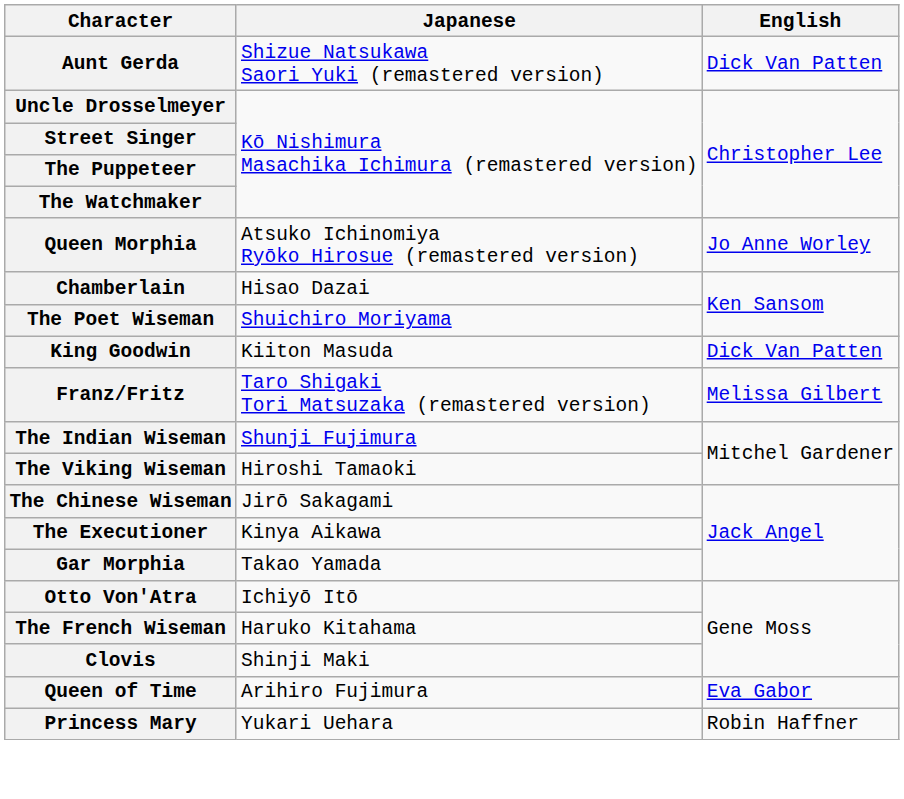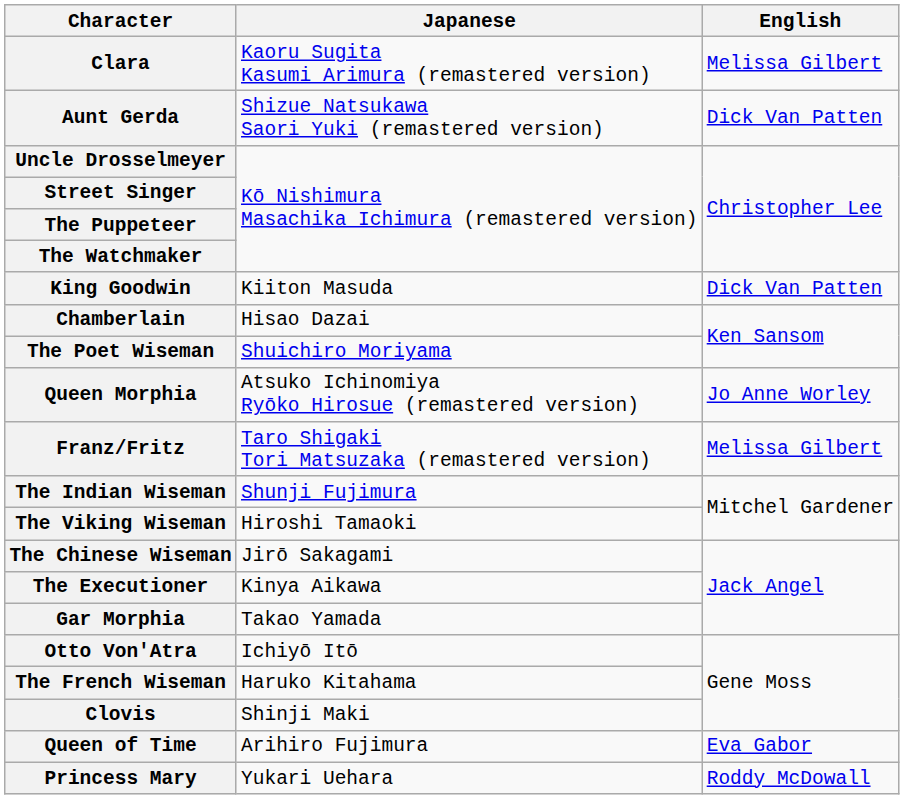 <table class="wikitable">
 <tr>
 <th>Character</th>
 <th>Japanese</th>
 <th>English</th>
+</tr>
+<tr>
+<th>Clara</th>
+<td><a href='#'>Kaoru Sugita</a><br><a href='#'>Kasumi Arimura</a> (remastered version)</td>
+<td><a href='#'>Melissa Gilbert</a></td>
 </tr>
 <tr>
 <th>Aunt Gerda</th>
 <td><a href='#'>Shizue Natsukawa</a><br><a href='#'>Saori Yuki</a> (remastered version)</td>
 <td><a href='#'>Dick Van Patten</a></td>
 </tr>
 <tr>
 <th>Uncle Drosselmeyer</th>
 <td rowspan="4"><a href='#'>Kō Nishimura</a><br><a href='#'>Masachika Ichimura</a> (remastered version)</td>
 <td rowspan="4"><a href='#'>Christopher Lee</a></td>
 </tr>
 <tr>
 <th>Street Singer</th>
 </tr>
 <tr>
 <th>The Puppeteer</th>
 </tr>
 <tr>
 <th>The Watchmaker</th>
 </tr>
 <tr>
-<th>Queen Morphia</th>
-<td>Atsuko Ichinomiya<br><a href='#'>Ryōko Hirosue</a> (remastered version)</td>
-<td><a href='#'>Jo Anne Worley</a></td>
+<th>King Goodwin</th>
+<td>Kiiton Masuda</td>
+<td><a href='#'>Dick Van Patten</a></td>
 </tr>
 <tr>
 <th>Chamberlain</th>
 <td>Hisao Dazai</td>
 <td rowspan="2"><a href='#'>Ken Sansom</a></td>
 </tr>
 <tr>
 <th>The Poet Wiseman</th>
 <td><a href='#'>Shuichiro Moriyama</a></td>
 </tr>
 <tr>
-<th>King Goodwin</th>
-<td>Kiiton Masuda</td>
-<td><a href='#'>Dick Van Patten</a></td>
+<th>Queen Morphia</th>
+<td>Atsuko Ichinomiya<br><a href='#'>Ryōko Hirosue</a> (remastered version)</td>
+<td><a href='#'>Jo Anne Worley</a></td>
 </tr>
 <tr>
 <th>Franz/Fritz</th>
 <td><a href='#'>Taro Shigaki</a><br><a href='#'>Tori Matsuzaka</a> (remastered version)</td>
 <td><a href='#'>Melissa Gilbert</a></td>
 </tr>
 <tr>
 <th>The Indian Wiseman</th>
 <td><a href='#'>Shunji Fujimura</a></td>
 <td rowspan="2">Mitchel Gardener</td>
 </tr>
 <tr>
 <th>The Viking Wiseman</th>
 <td>Hiroshi Tamaoki</td>
 </tr>
 <tr>
 <th>The Chinese Wiseman</th>
 <td>Jirō Sakagami</td>
 <td rowspan="3"><a href='#'>Jack Angel</a></td>
 </tr>
 <tr>
 <th>The Executioner</th>
 <td>Kinya Aikawa</td>
 </tr>
 <tr>
 <th>Gar Morphia</th>
 <td>Takao Yamada</td>
 </tr>
 <tr>
 <th>Otto Von'Atra</th>
 <td>Ichiyō Itō</td>
 <td rowspan="3">Gene Moss</td>
 </tr>
 <tr>
 <th>The French Wiseman</th>
 <td>Haruko Kitahama</td>
 </tr>
 <tr>
 <th>Clovis</th>
 <td>Shinji Maki</td>
 </tr>
 <tr>
 <th>Queen of Time</th>
 <td>Arihiro Fujimura</td>
 <td><a href='#'>Eva Gabor</a></td>
 </tr>
 <tr>
 <th>Princess Mary</th>
 <td>Yukari Uehara</td>
-<td>Robin Haffner</td>
+<td><a href='#'>Roddy McDowall</a></td>
 </tr>
 </table>
